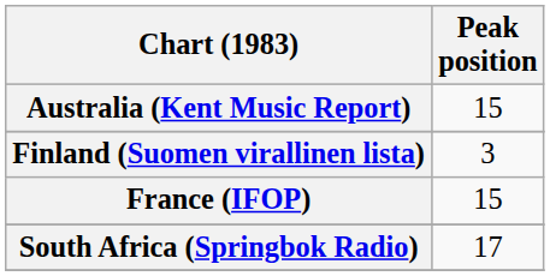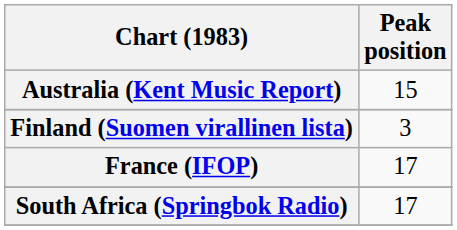 <table class="wikitable sortable plainrowheaders">
 <tr>
 <th scope="col">Chart (1983)</th>
 <th scope="col">Peak<br>position</th>
 </tr>
 <tr>
 <th scope="row">Australia (<a href='#'>Kent Music Report</a>)</th>
 <td style="text-align:center;">15</td>
 </tr>
 <tr>
 </tr>
 <tr>
 </tr>
 <tr>
 </tr>
 <tr>
 <th scope="row">Finland (<a href='#'>Suomen virallinen lista</a>)</th>
 <td style="text-align:center;">3</td>
 </tr>
 <tr>
 <th scope="row">France (<a href='#'>IFOP</a>)</th>
-<td style="text-align:center;">15</td>
+<td style="text-align:center;">17</td>
 </tr>
 <tr>
 </tr>
 <tr>
 </tr>
 <tr>
 </tr>
 <tr>
 </tr>
 <tr>
 </tr>
 <tr>
 </tr>
 <tr>
 <th scope="row">South Africa (<a href='#'>Springbok Radio</a>)</th>
 <td style="text-align:center;">17</td>
 </tr>
 <tr>
 </tr>
 <tr>
 </tr>
 <tr>
 </tr>
 <tr>
 </tr>
 <tr>
 </tr>
 <tr>
 </tr>
 </table>
